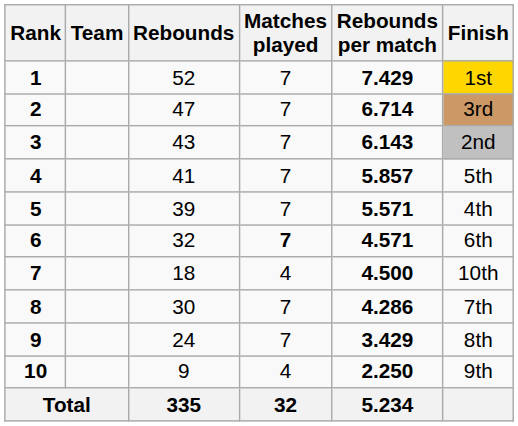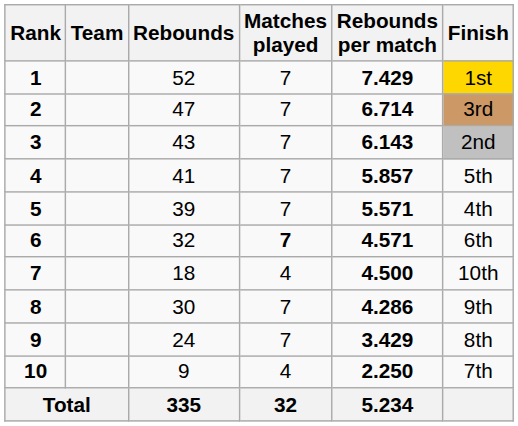 <table class="wikitable sortable" style="text-align: center; font-size: 90%; margin-left: 1em;">
 <tr>
 <th>Rank</th>
 <th>Team</th>
 <th>Rebounds</th>
 <th>Matches<br>played</th>
 <th>Rebounds<br>per match</th>
 <th>Finish</th>
 </tr>
 <tr>
 <td><strong>1</strong></td>
 <td style="text-align: left;"></td>
 <td>52</td>
 <td>7</td>
 <td><strong>7.429</strong></td>
 <td style="background-color: gold;">1st</td>
 </tr>
 <tr>
 <td><strong>2</strong></td>
 <td style="text-align: left;"></td>
 <td>47</td>
 <td>7</td>
 <td><strong>6.714</strong></td>
 <td style="background-color: #cc9966;">3rd</td>
 </tr>
 <tr>
 <td><strong>3</strong></td>
 <td style="text-align: left;"></td>
 <td>43</td>
 <td>7</td>
 <td><strong>6.143</strong></td>
 <td style="background-color: silver;">2nd</td>
 </tr>
 <tr>
 <td><strong>4</strong></td>
 <td style="text-align: left;"></td>
 <td>41</td>
 <td>7</td>
 <td><strong>5.857</strong></td>
 <td>5th</td>
 </tr>
 <tr>
 <td><strong>5</strong></td>
 <td style="text-align: left;"></td>
 <td>39</td>
 <td>7</td>
 <td><strong>5.571</strong></td>
 <td>4th</td>
 </tr>
 <tr>
 <td><strong>6</strong></td>
 <td style="text-align: left;"></td>
 <td>32</td>
 <td><strong>7</strong></td>
 <td><strong>4.571</strong></td>
 <td>6th</td>
 </tr>
 <tr>
 <td><strong>7</strong></td>
 <td style="text-align: left;"></td>
 <td>18</td>
 <td>4</td>
 <td><strong>4.500</strong></td>
 <td>10th</td>
 </tr>
 <tr>
 <td><strong>8</strong></td>
 <td style="text-align: left;"></td>
 <td>30</td>
 <td>7</td>
 <td><strong>4.286</strong></td>
-<td>7th</td>
+<td>9th</td>
 </tr>
 <tr>
 <td><strong>9</strong></td>
 <td style="text-align: left;"></td>
 <td>24</td>
 <td>7</td>
 <td><strong>3.429</strong></td>
 <td>8th</td>
 </tr>
 <tr>
 <td><strong>10</strong></td>
 <td style="text-align: left;"></td>
 <td>9</td>
 <td>4</td>
 <td><strong>2.250</strong></td>
-<td>9th</td>
+<td>7th</td>
 </tr>
 <tr>
 <th colspan="2">Total</th>
 <th>335</th>
 <th>32</th>
 <th>5.234</th>
 <th></th>
 </tr>
 </table>
